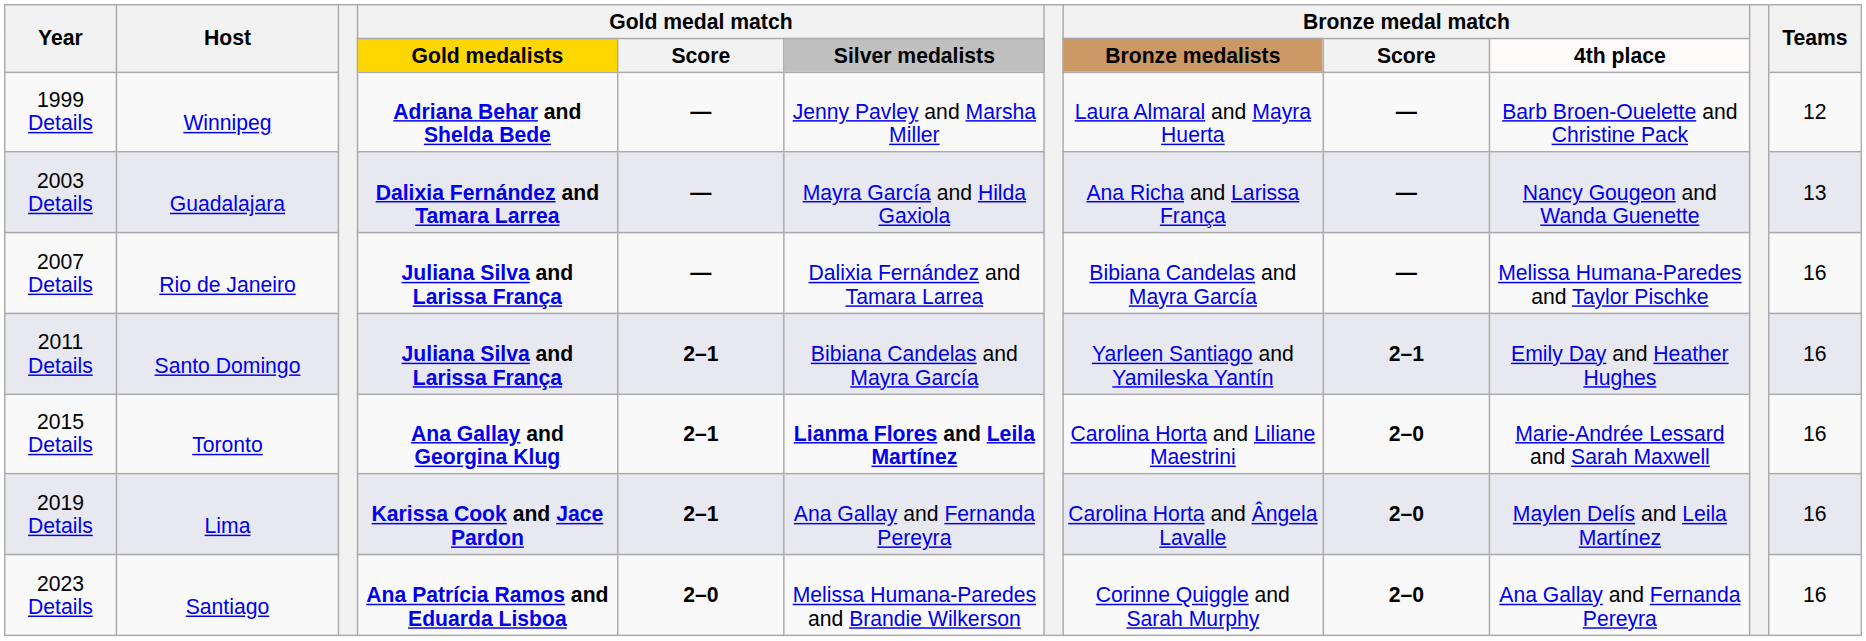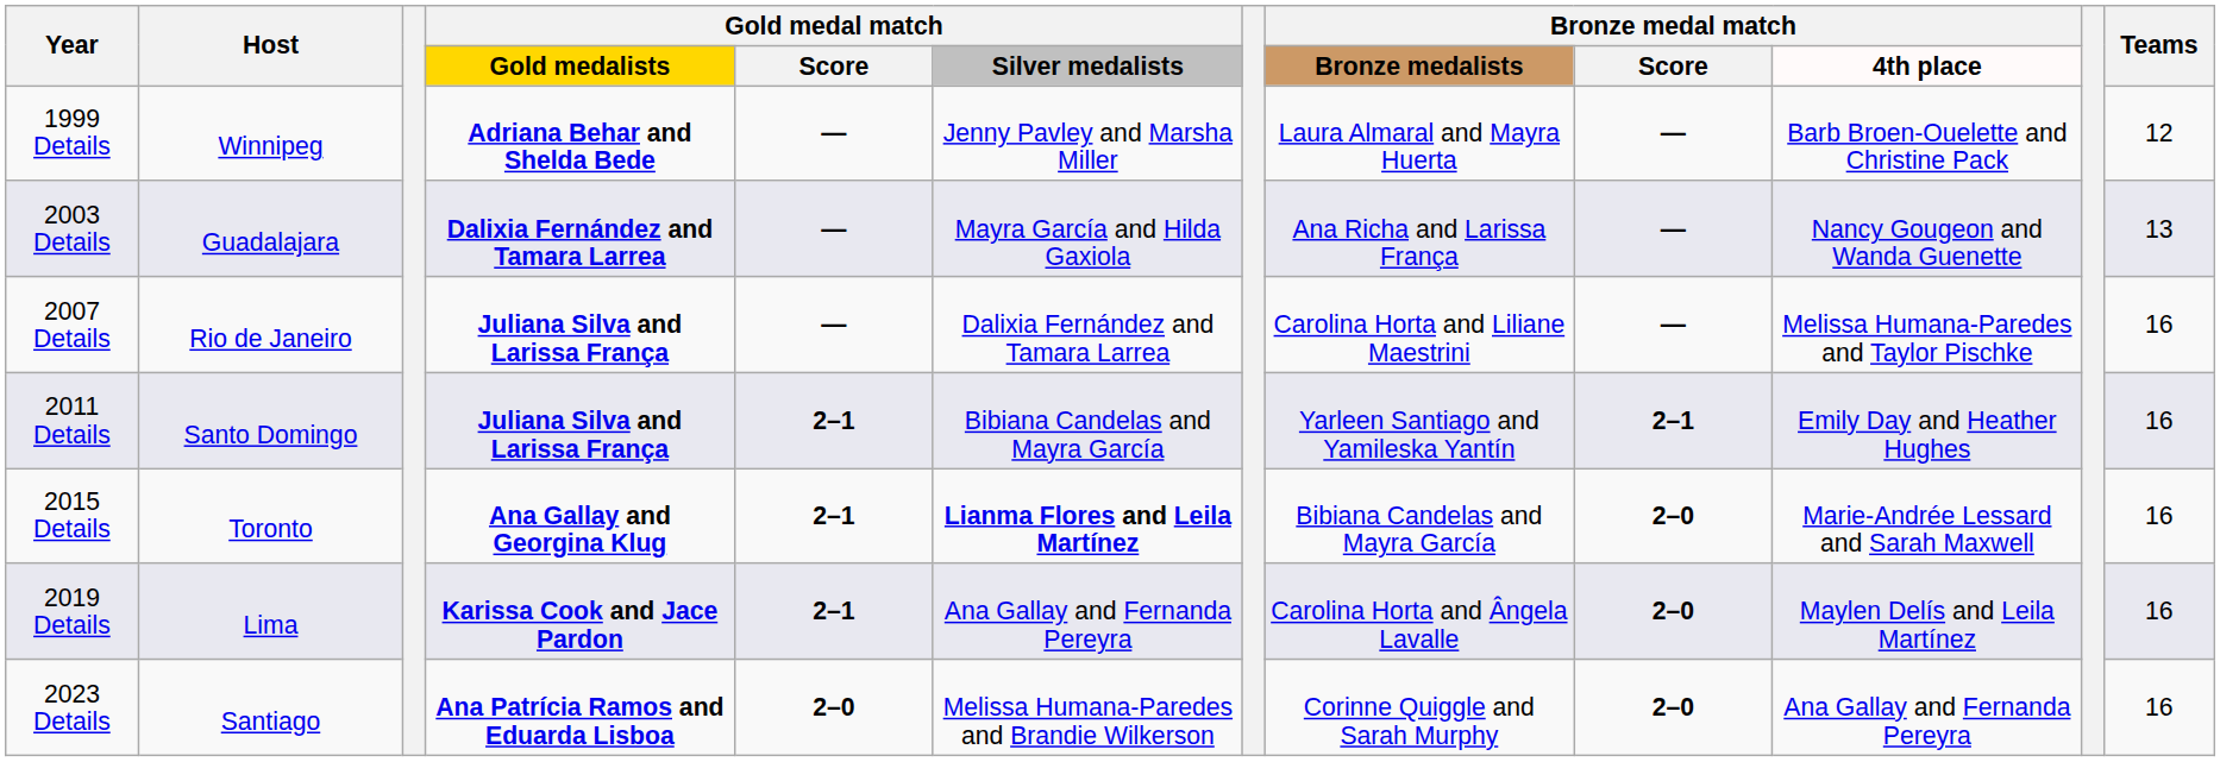 <table class="wikitable" style="font-size:90%; width: 100%; text-align: center;">
 <tr>
 <th rowspan="2" style="width:6%;">Year</th>
 <th rowspan="2" style="width:12%;">Host</th>
 <th rowspan="9" bgcolor="ffffff" width="1%"></th>
 <th colspan="3">Gold medal match</th>
 <th rowspan="9" bgcolor="ffffff" width="1%"></th>
 <th colspan="3">Bronze medal match</th>
 <th rowspan="9" bgcolor="ffffff" width="1%"></th>
 <th rowspan="2" style="width:5%;">Teams</th>
 </tr>
 <tr style="background:#efefef;">
 <th style="width:14%; background:gold;">Gold medalists</th>
 <th width="9%">Score</th>
 <th style="width:14%; background:silver;">Silver medalists</th>
 <th style="width:14%; background:#c96;">Bronze medalists</th>
 <th width="9%">Score</th>
 <th style="width:14%; background:snow;">4th place</th>
 </tr>
 <tr>
 <td>1999<br><a href='#'>Details</a></td>
 <td><br><a href='#'>Winnipeg</a></td>
 <td><br><strong><a href='#'>Adriana Behar</a> and <a href='#'>Shelda Bede</a></strong></td>
 <td><strong>—</strong></td>
 <td><br><a href='#'>Jenny Pavley</a> and <a href='#'>Marsha Miller</a></td>
 <td><br><a href='#'>Laura Almaral</a> and <a href='#'>Mayra Huerta</a></td>
 <td><strong>—</strong></td>
 <td><br><a href='#'>Barb Broen-Ouelette</a> and <a href='#'>Christine Pack</a></td>
 <td>12</td>
 </tr>
 <tr bgcolor="#E8E8F0">
 <td>2003<br><a href='#'>Details</a></td>
 <td><br><a href='#'>Guadalajara</a></td>
 <td><br><strong><a href='#'>Dalixia Fernández</a> and <a href='#'>Tamara Larrea</a></strong></td>
 <td><strong>—</strong></td>
 <td><br><a href='#'>Mayra García</a> and <a href='#'>Hilda Gaxiola</a></td>
 <td><br><a href='#'>Ana Richa</a> and <a href='#'>Larissa França</a></td>
 <td><strong>—</strong></td>
 <td><br><a href='#'>Nancy Gougeon</a> and <a href='#'>Wanda Guenette</a></td>
 <td>13</td>
 </tr>
 <tr>
 <td>2007<br><a href='#'>Details</a></td>
 <td><br><a href='#'>Rio de Janeiro</a></td>
 <td><br><strong><a href='#'>Juliana Silva</a> and <a href='#'>Larissa França</a></strong></td>
 <td><strong>—</strong></td>
 <td><br><a href='#'>Dalixia Fernández</a> and <a href='#'>Tamara Larrea</a></td>
-<td><br><a href='#'>Bibiana Candelas</a> and <a href='#'>Mayra García</a></td>
+<td><br><a href='#'>Carolina Horta</a> and <a href='#'>Liliane Maestrini</a></td>
 <td><strong>—</strong></td>
 <td><br><a href='#'>Melissa Humana-Paredes</a> and <a href='#'>Taylor Pischke</a></td>
 <td>16</td>
 </tr>
 <tr bgcolor="#E8E8F0">
 <td>2011<br><a href='#'>Details</a></td>
 <td><br><a href='#'>Santo Domingo</a></td>
 <td><br><strong><a href='#'>Juliana Silva</a> and <a href='#'>Larissa França</a></strong></td>
 <td><strong>2–1</strong></td>
 <td><br><a href='#'>Bibiana Candelas</a> and <a href='#'>Mayra García</a></td>
 <td><br><a href='#'>Yarleen Santiago</a> and <a href='#'>Yamileska Yantín</a></td>
 <td><strong>2–1</strong></td>
 <td><br><a href='#'>Emily Day</a> and <a href='#'>Heather Hughes</a></td>
 <td>16</td>
 </tr>
 <tr>
 <td>2015<br><a href='#'>Details</a></td>
 <td><br><a href='#'>Toronto</a></td>
 <td><br><strong><a href='#'>Ana Gallay</a> and <a href='#'>Georgina Klug</a></strong></td>
 <td><strong>2–1</strong></td>
 <td><strong><br><a href='#'>Lianma Flores</a> and <a href='#'>Leila Martínez</a></strong></td>
-<td><br><a href='#'>Carolina Horta</a> and <a href='#'>Liliane Maestrini</a></td>
+<td><br><a href='#'>Bibiana Candelas</a> and <a href='#'>Mayra García</a></td>
 <td><strong>2–0</strong></td>
 <td><br><a href='#'>Marie-Andrée Lessard</a> and <a href='#'>Sarah Maxwell</a></td>
 <td>16</td>
 </tr>
 <tr bgcolor="#E8E8F0">
 <td>2019<br><a href='#'>Details</a></td>
 <td><br><a href='#'>Lima</a></td>
 <td><br><strong><a href='#'>Karissa Cook</a> and <a href='#'>Jace Pardon</a></strong></td>
 <td><strong>2–1</strong></td>
 <td><br><a href='#'>Ana Gallay</a> and <a href='#'>Fernanda Pereyra</a></td>
 <td><br><a href='#'>Carolina Horta</a> and <a href='#'>Ângela Lavalle</a></td>
 <td><strong>2–0</strong></td>
 <td><br><a href='#'>Maylen Delís</a> and <a href='#'>Leila Martínez</a></td>
 <td>16</td>
 </tr>
 <tr>
 <td>2023<br><a href='#'>Details</a></td>
 <td><br><a href='#'>Santiago</a></td>
 <td><br><strong><a href='#'>Ana Patrícia Ramos</a></strong> <strong>and <a href='#'>Eduarda Lisboa</a></strong></td>
 <td><strong>2–0</strong></td>
 <td><br><a href='#'>Melissa Humana-Paredes</a> and <a href='#'>Brandie Wilkerson</a></td>
 <td><br><a href='#'>Corinne Quiggle</a> and <a href='#'>Sarah Murphy</a></td>
 <td><strong>2–0</strong></td>
 <td><br><a href='#'>Ana Gallay</a> and <a href='#'>Fernanda Pereyra</a></td>
 <td>16</td>
 </tr>
 </table>
